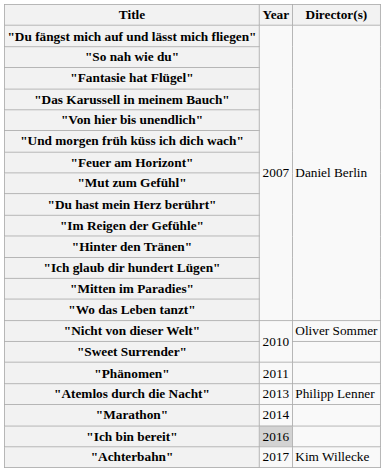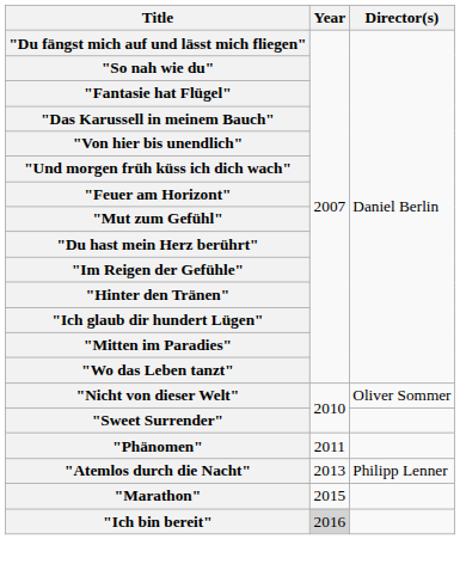 <table class="wikitable plainrowheaders">
 <tr>
 <th scope="col">Title</th>
 <th scope="col">Year</th>
 <th scope="col">Director(s)</th>
 </tr>
 <tr>
 <th scope="row">"Du fängst mich auf und lässt mich fliegen"</th>
 <td style="text-align:center;" rowspan="14">2007</td>
 <td rowspan="14">Daniel Berlin</td>
 </tr>
 <tr>
 <th scope="row">"So nah wie du"</th>
 </tr>
 <tr>
 <th scope="row">"Fantasie hat Flügel"</th>
 </tr>
 <tr>
 <th scope="row">"Das Karussell in meinem Bauch"</th>
 </tr>
 <tr>
 <th scope="row">"Von hier bis unendlich"</th>
 </tr>
 <tr>
 <th scope="row">"Und morgen früh küss ich dich wach"</th>
 </tr>
 <tr>
 <th scope="row">"Feuer am Horizont"</th>
 </tr>
 <tr>
 <th scope="row">"Mut zum Gefühl"</th>
 </tr>
 <tr>
 <th scope="row">"Du hast mein Herz berührt"</th>
 </tr>
 <tr>
 <th scope="row">"Im Reigen der Gefühle"</th>
 </tr>
 <tr>
 <th scope="row">"Hinter den Tränen"</th>
 </tr>
 <tr>
 <th scope="row">"Ich glaub dir hundert Lügen"</th>
 </tr>
 <tr>
 <th scope="row">"Mitten im Paradies"</th>
 </tr>
 <tr>
 <th scope="row">"Wo das Leben tanzt"</th>
 </tr>
 <tr>
 <th scope="row">"Nicht von dieser Welt"</th>
 <td style="text-align:center;" rowspan="2">2010</td>
 <td>Oliver Sommer</td>
 </tr>
 <tr>
 <th scope="row">"Sweet Surrender"</th>
 <td></td>
 </tr>
 <tr>
 <th scope="row">"Phänomen"</th>
 <td style="text-align:center;">2011</td>
 <td></td>
 </tr>
 <tr>
 <th scope="row">"Atemlos durch die Nacht"</th>
 <td style="text-align:center;">2013</td>
 <td>Philipp Lenner</td>
 </tr>
 <tr>
 <th scope="row">"Marathon"</th>
-<td style="text-align:center;">2014</td>
+<td style="text-align:center;">2015</td>
 <td></td>
 </tr>
 <tr>
 <th scope="row">"Ich bin bereit"</th>
 <td style="background: lightgrey; text-align:center;">2016</td>
 <td></td>
 </tr>
-<tr>
-<th scope="row">"Achterbahn"</th>
-<td style="text-align:center;">2017</td>
-<td>Kim Willecke</td>
-</tr>
 </table>
